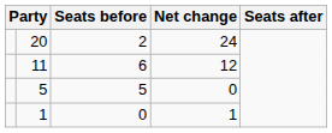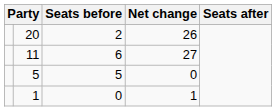 <table class=wikitable style="text-align:right">
 <tr>
 <th colspan="2">Party</th>
 <th>Seats before</th>
 <th>Net change</th>
 <th>Seats after</th>
 </tr>
 <tr>
 <td></td>
 <td>20</td>
 <td> 2</td>
-<td>24</td>
+<td>26</td>
 </tr>
 <tr>
 <td></td>
 <td>11</td>
 <td> 6</td>
-<td>12</td>
+<td>27</td>
 </tr>
 <tr>
 <td></td>
 <td>5</td>
 <td> 5</td>
 <td>0</td>
 </tr>
 <tr>
 <td></td>
 <td>1</td>
 <td> 0</td>
 <td>1</td>
 </tr>
 </table>
